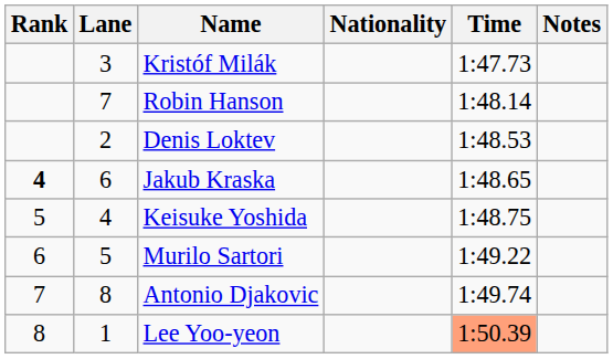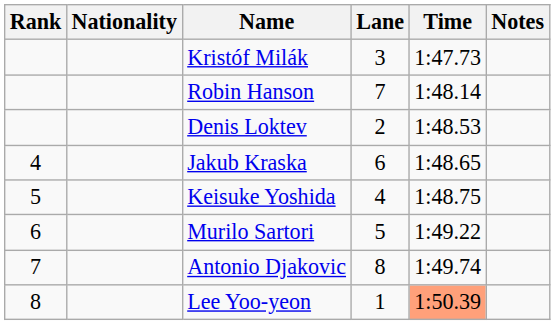 <table class="wikitable sortable" style="text-align:center">
 <tr>
 <th>Rank</th>
+<th>Nationality</th>
+<th>Name</th>
 <th>Lane</th>
-<th>Name</th>
-<th>Nationality</th>
 <th>Time</th>
 <th>Notes</th>
 </tr>
 <tr>
 <td></td>
+<td align=left></td>
+<td align=left><a href='#'>Kristóf Milák</a></td>
 <td>3</td>
-<td align=left><a href='#'>Kristóf Milák</a></td>
-<td align=left></td>
 <td>1:47.73</td>
 <td></td>
 </tr>
 <tr>
 <td></td>
+<td align=left></td>
+<td align=left><a href='#'>Robin Hanson</a></td>
 <td>7</td>
-<td align=left><a href='#'>Robin Hanson</a></td>
-<td align=left></td>
 <td>1:48.14</td>
 <td></td>
 </tr>
 <tr>
 <td></td>
+<td align=left></td>
+<td align=left><a href='#'>Denis Loktev</a></td>
 <td>2</td>
-<td align=left><a href='#'>Denis Loktev</a></td>
-<td align=left></td>
 <td>1:48.53</td>
 <td></td>
 </tr>
 <tr>
-<td><strong>4</strong></td>
+<td>4</td>
+<td align=left></td>
+<td align=left><a href='#'>Jakub Kraska</a></td>
 <td>6</td>
-<td align=left><a href='#'>Jakub Kraska</a></td>
-<td align=left></td>
 <td>1:48.65</td>
 <td></td>
 </tr>
 <tr>
 <td>5</td>
+<td align=left></td>
+<td align=left><a href='#'>Keisuke Yoshida</a></td>
 <td>4</td>
-<td align=left><a href='#'>Keisuke Yoshida</a></td>
-<td align=left></td>
 <td>1:48.75</td>
 <td></td>
 </tr>
 <tr>
 <td>6</td>
+<td align=left></td>
+<td align=left><a href='#'>Murilo Sartori</a></td>
 <td>5</td>
-<td align=left><a href='#'>Murilo Sartori</a></td>
-<td align=left></td>
 <td>1:49.22</td>
 <td></td>
 </tr>
 <tr>
 <td>7</td>
+<td align=left></td>
+<td align=left><a href='#'>Antonio Djakovic</a></td>
 <td>8</td>
-<td align=left><a href='#'>Antonio Djakovic</a></td>
-<td align=left></td>
 <td>1:49.74</td>
 <td></td>
 </tr>
 <tr>
 <td>8</td>
+<td align=left></td>
+<td align=left><a href='#'>Lee Yoo-yeon</a></td>
 <td>1</td>
-<td align=left><a href='#'>Lee Yoo-yeon</a></td>
-<td align=left></td>
 <td style="background: lightsalmon;">1:50.39</td>
 <td></td>
 </tr>
 </table>
